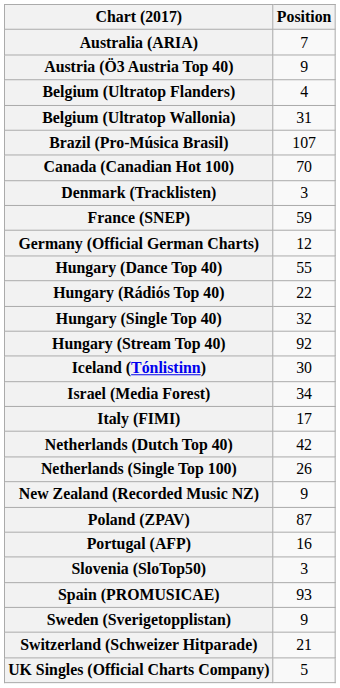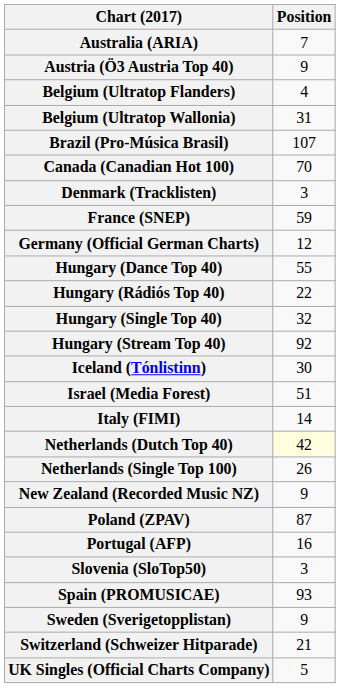 <table class="wikitable sortable plainrowheaders" style="text-align:center">
 <tr>
 <th>Chart (2017)</th>
 <th>Position</th>
 </tr>
 <tr>
 <th scope="row">Australia (ARIA)</th>
 <td>7</td>
 </tr>
 <tr>
 <th scope="row">Austria (Ö3 Austria Top 40)</th>
 <td>9</td>
 </tr>
 <tr>
 <th scope="row">Belgium (Ultratop Flanders)</th>
 <td>4</td>
 </tr>
 <tr>
 <th scope="row">Belgium (Ultratop Wallonia)</th>
 <td>31</td>
 </tr>
 <tr>
 <th scope="row">Brazil (Pro-Música Brasil)</th>
 <td>107</td>
 </tr>
 <tr>
 <th scope="row">Canada (Canadian Hot 100)</th>
 <td>70</td>
 </tr>
 <tr>
 <th scope="row">Denmark (Tracklisten)</th>
 <td>3</td>
 </tr>
 <tr>
 <th scope="row">France (SNEP)</th>
 <td>59</td>
 </tr>
 <tr>
 <th scope="row">Germany (Official German Charts)</th>
 <td>12</td>
 </tr>
 <tr>
 <th scope="row">Hungary (Dance Top 40)</th>
 <td>55</td>
 </tr>
 <tr>
 <th scope="row">Hungary (Rádiós Top 40)</th>
 <td>22</td>
 </tr>
 <tr>
 <th scope="row">Hungary (Single Top 40)</th>
 <td>32</td>
 </tr>
 <tr>
 <th scope="row">Hungary (Stream Top 40)</th>
 <td>92</td>
 </tr>
 <tr>
 <th scope="row">Iceland (<a href='#'>Tónlistinn</a>)</th>
 <td>30</td>
 </tr>
 <tr>
 <th scope="row">Israel (Media Forest)</th>
-<td>34</td>
+<td>51</td>
 </tr>
 <tr>
 <th scope="row">Italy (FIMI)</th>
-<td>17</td>
+<td>14</td>
 </tr>
 <tr>
 <th scope="row">Netherlands (Dutch Top 40)</th>
-<td>42</td>
+<td style="background: lightyellow;">42</td>
 </tr>
 <tr>
 <th scope="row">Netherlands (Single Top 100)</th>
 <td>26</td>
 </tr>
 <tr>
 <th scope="row">New Zealand (Recorded Music NZ)</th>
 <td>9</td>
 </tr>
 <tr>
 <th scope="row">Poland (ZPAV)</th>
 <td>87</td>
 </tr>
 <tr>
 <th scope="row">Portugal (AFP)</th>
 <td>16</td>
 </tr>
 <tr>
 <th scope="row">Slovenia (SloTop50)</th>
 <td>3</td>
 </tr>
 <tr>
 <th scope="row">Spain (PROMUSICAE)</th>
 <td>93</td>
 </tr>
 <tr>
 <th scope="row">Sweden (Sverigetopplistan)</th>
 <td>9</td>
 </tr>
 <tr>
 <th scope="row">Switzerland (Schweizer Hitparade)</th>
 <td>21</td>
 </tr>
 <tr>
 <th scope="row">UK Singles (Official Charts Company)</th>
 <td>5</td>
 </tr>
 </table>
